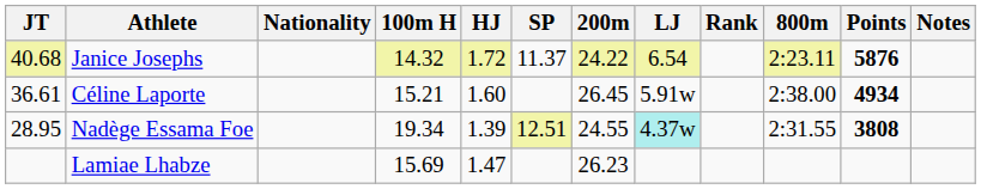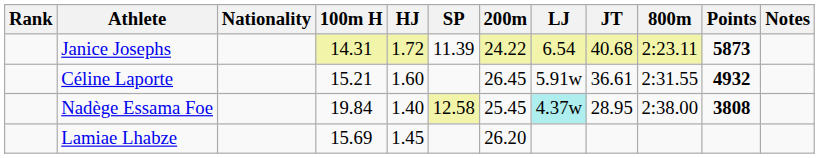 <table class="wikitable sortable" style=" text-align:center;">
 <tr>
-<th>JT</th>
+<th>Rank</th>
 <th>Athlete</th>
 <th>Nationality</th>
 <th>100m H</th>
 <th>HJ</th>
 <th>SP</th>
 <th>200m</th>
 <th>LJ</th>
-<th>Rank</th>
+<th>JT</th>
 <th>800m</th>
 <th>Points</th>
 <th>Notes</th>
 </tr>
 <tr>
-<td bgcolor=#F2F5A9>40.68</td>
+<td></td>
 <td align=left><a href='#'>Janice Josephs</a></td>
 <td align=left></td>
-<td bgcolor=#F2F5A9>14.32</td>
+<td bgcolor=#F2F5A9>14.31</td>
 <td bgcolor=#F2F5A9>1.72</td>
-<td>11.37</td>
+<td>11.39</td>
 <td bgcolor=#F2F5A9>24.22</td>
 <td bgcolor=#F2F5A9>6.54</td>
-<td></td>
+<td bgcolor=#F2F5A9>40.68</td>
 <td bgcolor=#F2F5A9>2:23.11</td>
-<td><strong>5876</strong></td>
+<td><strong>5873</strong></td>
 <td></td>
 </tr>
 <tr>
-<td>36.61</td>
+<td></td>
 <td align=left><a href='#'>Céline Laporte</a></td>
 <td align=left></td>
 <td>15.21</td>
 <td>1.60</td>
 <td></td>
 <td>26.45</td>
 <td>5.91w</td>
-<td></td>
-<td>2:38.00</td>
-<td><strong>4934</strong></td>
+<td>36.61</td>
+<td>2:31.55</td>
+<td><strong>4932</strong></td>
 <td></td>
 </tr>
 <tr>
-<td>28.95</td>
+<td></td>
 <td align=left><a href='#'>Nadège Essama Foe</a></td>
 <td align=left></td>
-<td>19.34</td>
-<td>1.39</td>
-<td bgcolor=#F2F5A9>12.51</td>
-<td>24.55</td>
+<td>19.84</td>
+<td>1.40</td>
+<td bgcolor=#F2F5A9>12.58</td>
+<td>25.45</td>
 <td style="background: paleturquoise;">4.37w</td>
-<td></td>
-<td>2:31.55</td>
+<td>28.95</td>
+<td>2:38.00</td>
 <td><strong>3808</strong></td>
 <td></td>
 </tr>
 <tr>
 <td></td>
 <td align=left><a href='#'>Lamiae Lhabze</a></td>
 <td align=left></td>
 <td>15.69</td>
-<td>1.47</td>
+<td>1.45</td>
 <td></td>
-<td>26.23</td>
+<td>26.20</td>
 <td></td>
 <td></td>
 <td></td>
 <td><strong></strong></td>
 <td></td>
 </tr>
 </table>
